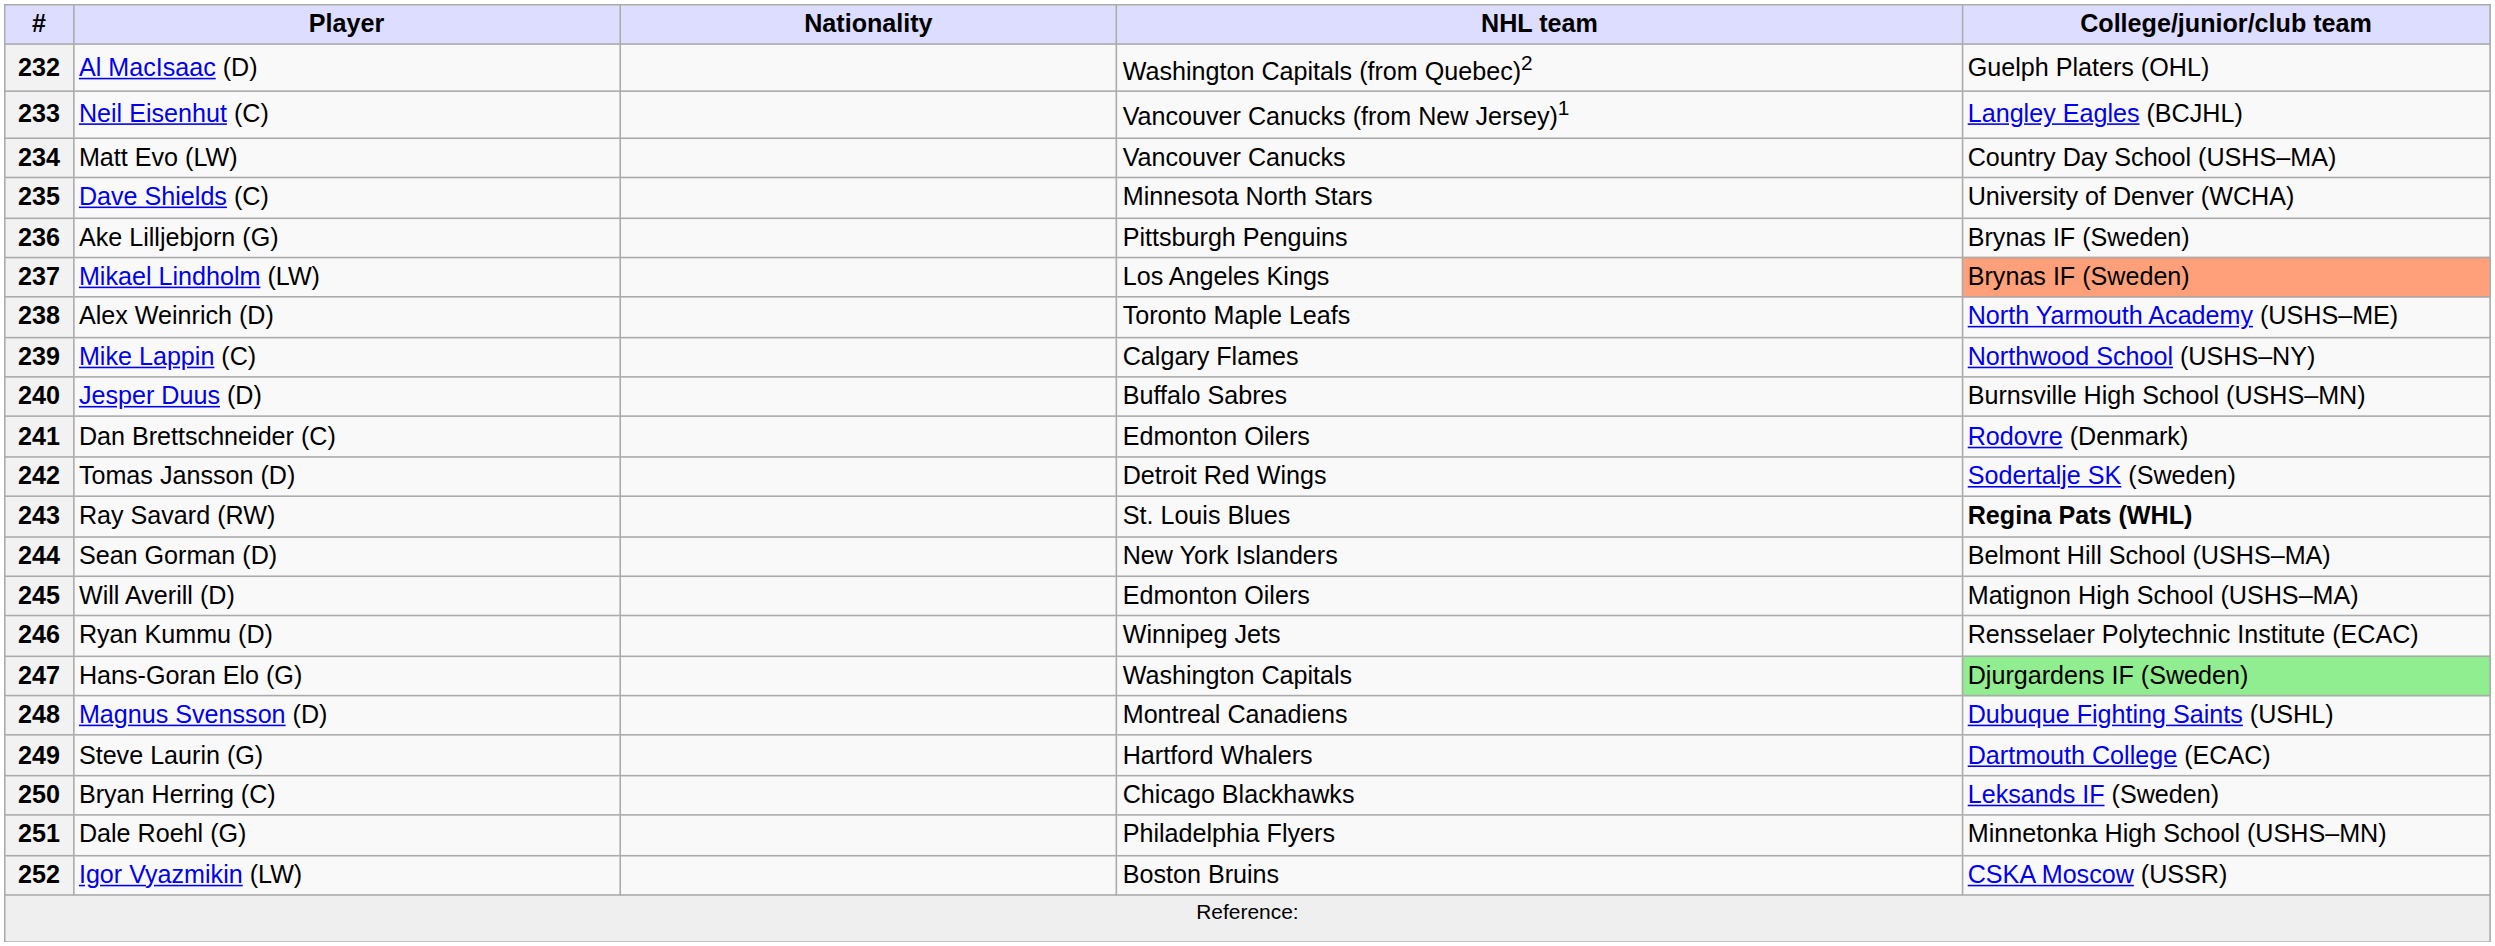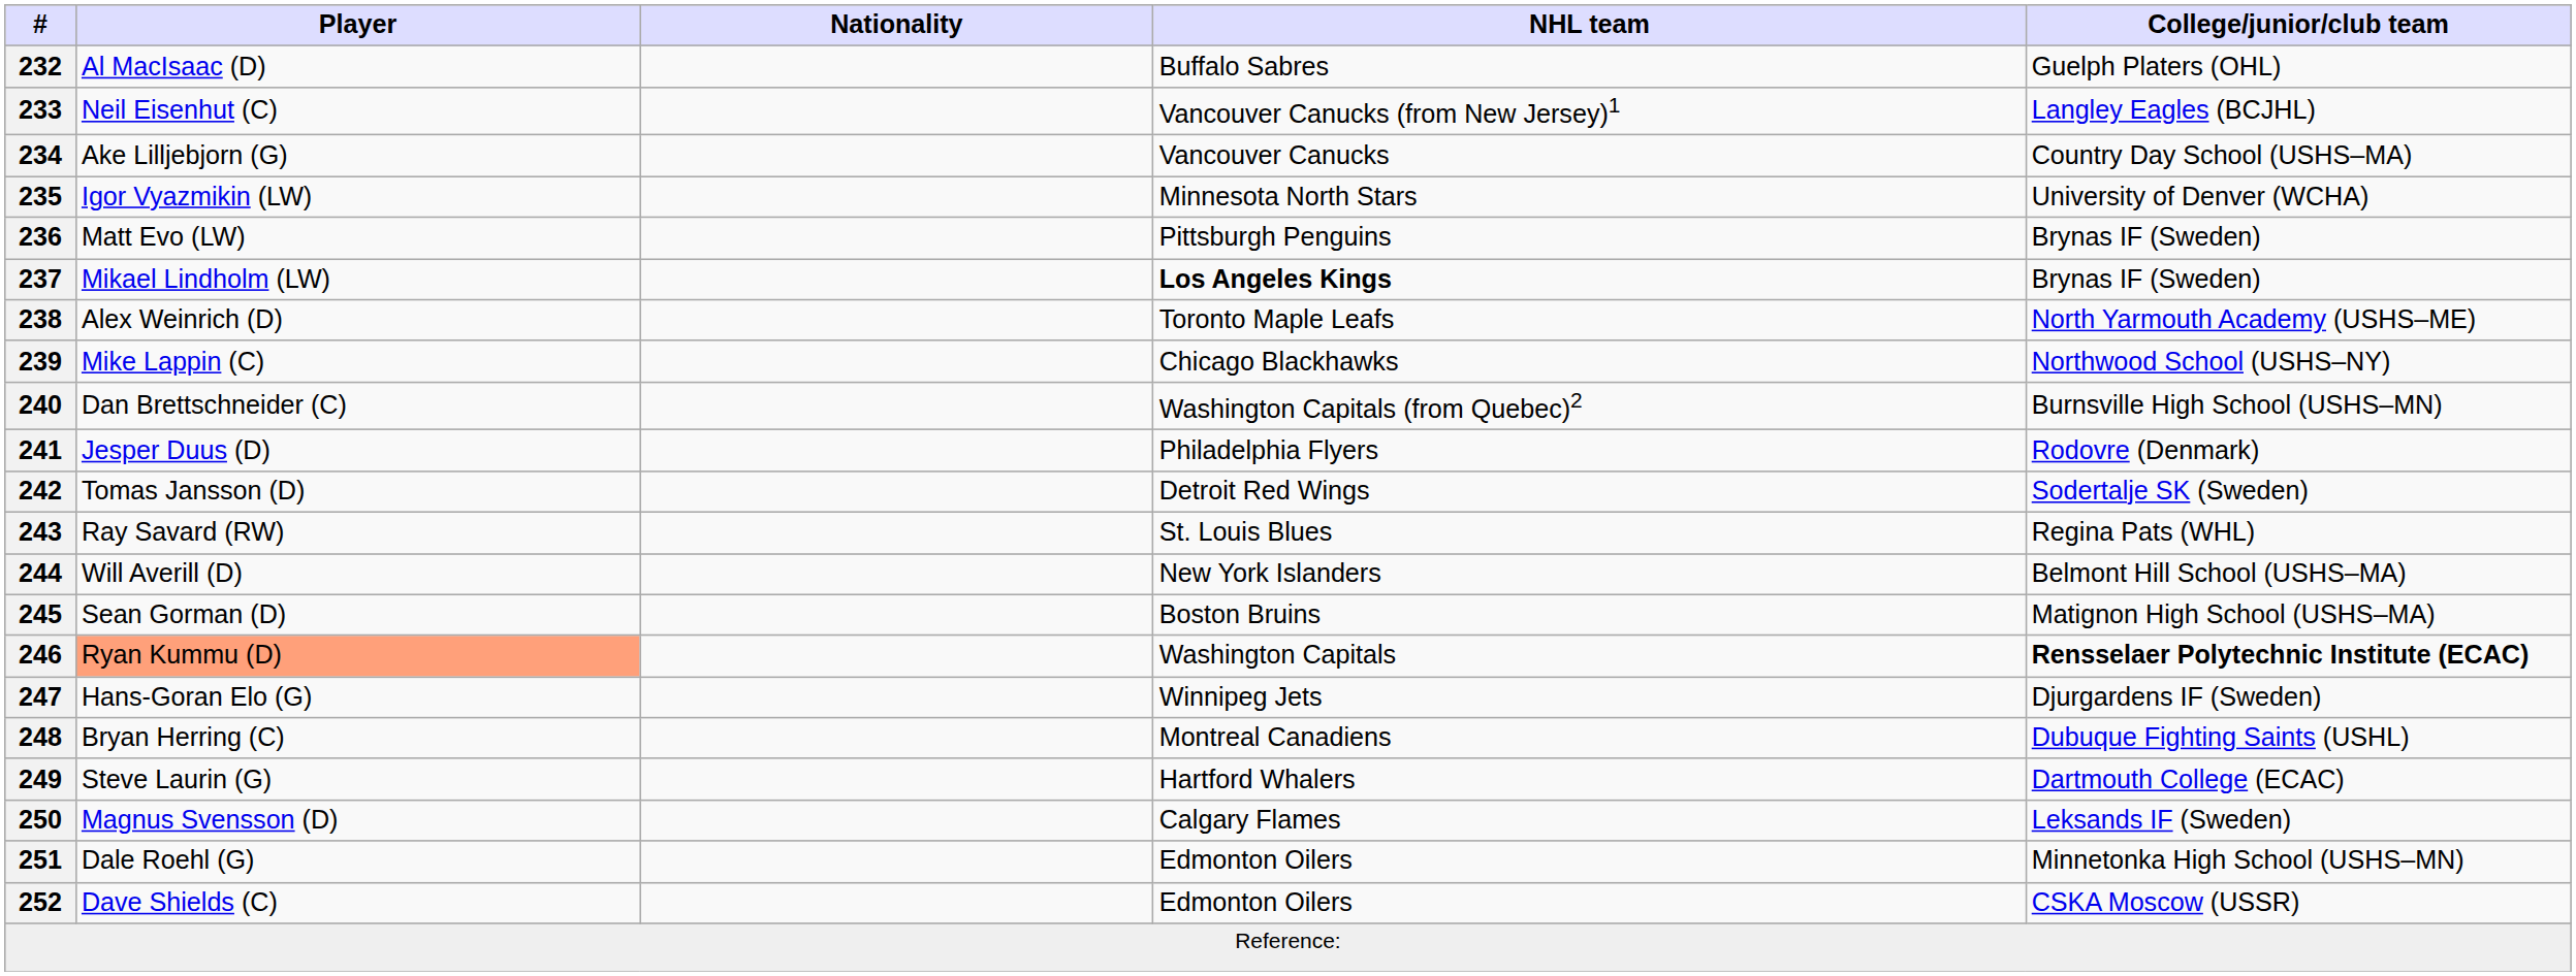 <table class="wikitable" style="width: 100%">
 <tr>
 <th style="background:#ddf; width:2.75%;">#</th>
 <th style="background:#ddf; width:22.0%;">Player</th>
 <th style="background:#ddf; width:20.0%;">Nationality</th>
 <th style="background:#ddf; width:34.0%;">NHL team</th>
 <th style="background:#ddf; width:100.0%;">College/junior/club team</th>
 </tr>
 <tr>
 <th>232</th>
 <td><a href='#'>Al MacIsaac</a> (D)</td>
 <td></td>
-<td>Washington Capitals (from Quebec)<sup>2</sup></td>
+<td>Buffalo Sabres</td>
 <td>Guelph Platers (OHL)</td>
 </tr>
 <tr>
 <th>233</th>
 <td><a href='#'>Neil Eisenhut</a> (C)</td>
 <td></td>
 <td>Vancouver Canucks (from New Jersey)<sup>1</sup></td>
 <td><a href='#'>Langley Eagles</a> (BCJHL)</td>
 </tr>
 <tr>
 <th>234</th>
-<td>Matt Evo (LW)</td>
+<td>Ake Lilljebjorn (G)</td>
 <td></td>
 <td>Vancouver Canucks</td>
 <td>Country Day School (USHS–MA)</td>
 </tr>
 <tr>
 <th>235</th>
-<td><a href='#'>Dave Shields</a> (C)</td>
+<td><a href='#'>Igor Vyazmikin</a> (LW)</td>
 <td></td>
 <td>Minnesota North Stars</td>
 <td>University of Denver (WCHA)</td>
 </tr>
 <tr>
 <th>236</th>
-<td>Ake Lilljebjorn (G)</td>
+<td>Matt Evo (LW)</td>
 <td></td>
 <td>Pittsburgh Penguins</td>
 <td>Brynas IF (Sweden)</td>
 </tr>
 <tr>
 <th>237</th>
 <td><a href='#'>Mikael Lindholm</a> (LW)</td>
 <td></td>
-<td>Los Angeles Kings</td>
-<td style="background: lightsalmon;">Brynas IF (Sweden)</td>
+<td><strong>Los Angeles Kings</strong></td>
+<td>Brynas IF (Sweden)</td>
 </tr>
 <tr>
 <th>238</th>
 <td>Alex Weinrich (D)</td>
 <td></td>
 <td>Toronto Maple Leafs</td>
 <td><a href='#'>North Yarmouth Academy</a> (USHS–ME)</td>
 </tr>
 <tr>
 <th>239</th>
 <td><a href='#'>Mike Lappin</a> (C)</td>
 <td></td>
-<td>Calgary Flames</td>
+<td>Chicago Blackhawks</td>
 <td><a href='#'>Northwood School</a> (USHS–NY)</td>
 </tr>
 <tr>
 <th>240</th>
-<td><a href='#'>Jesper Duus</a> (D)</td>
+<td>Dan Brettschneider (C)</td>
 <td></td>
-<td>Buffalo Sabres</td>
+<td>Washington Capitals (from Quebec)<sup>2</sup></td>
 <td>Burnsville High School (USHS–MN)</td>
 </tr>
 <tr>
 <th>241</th>
-<td>Dan Brettschneider (C)</td>
+<td><a href='#'>Jesper Duus</a> (D)</td>
 <td></td>
-<td>Edmonton Oilers</td>
+<td>Philadelphia Flyers</td>
 <td><a href='#'>Rodovre</a> (Denmark)</td>
 </tr>
 <tr>
 <th>242</th>
 <td>Tomas Jansson (D)</td>
 <td></td>
 <td>Detroit Red Wings</td>
 <td><a href='#'>Sodertalje SK</a> (Sweden)</td>
 </tr>
 <tr>
 <th>243</th>
 <td>Ray Savard (RW)</td>
 <td></td>
 <td>St. Louis Blues</td>
-<td><strong>Regina Pats (WHL)</strong></td>
+<td>Regina Pats (WHL)</td>
 </tr>
 <tr>
 <th>244</th>
-<td>Sean Gorman (D)</td>
+<td>Will Averill (D)</td>
 <td></td>
 <td>New York Islanders</td>
 <td>Belmont Hill School (USHS–MA)</td>
 </tr>
 <tr>
 <th>245</th>
-<td>Will Averill (D)</td>
+<td>Sean Gorman (D)</td>
 <td></td>
-<td>Edmonton Oilers</td>
+<td>Boston Bruins</td>
 <td>Matignon High School (USHS–MA)</td>
 </tr>
 <tr>
 <th>246</th>
-<td>Ryan Kummu (D)</td>
+<td style="background: lightsalmon;">Ryan Kummu (D)</td>
 <td></td>
-<td>Winnipeg Jets</td>
-<td>Rensselaer Polytechnic Institute (ECAC)</td>
+<td>Washington Capitals</td>
+<td><strong>Rensselaer Polytechnic Institute (ECAC)</strong></td>
 </tr>
 <tr>
 <th>247</th>
 <td>Hans-Goran Elo (G)</td>
 <td></td>
-<td>Washington Capitals</td>
-<td style="background: lightgreen;">Djurgardens IF (Sweden)</td>
+<td>Winnipeg Jets</td>
+<td>Djurgardens IF (Sweden)</td>
 </tr>
 <tr>
 <th>248</th>
-<td><a href='#'>Magnus Svensson</a> (D)</td>
+<td>Bryan Herring (C)</td>
 <td></td>
 <td>Montreal Canadiens</td>
 <td><a href='#'>Dubuque Fighting Saints</a> (USHL)</td>
 </tr>
 <tr>
 <th>249</th>
 <td>Steve Laurin (G)</td>
 <td></td>
 <td>Hartford Whalers</td>
 <td><a href='#'>Dartmouth College</a> (ECAC)</td>
 </tr>
 <tr>
 <th>250</th>
-<td>Bryan Herring (C)</td>
+<td><a href='#'>Magnus Svensson</a> (D)</td>
 <td></td>
-<td>Chicago Blackhawks</td>
+<td>Calgary Flames</td>
 <td><a href='#'>Leksands IF</a> (Sweden)</td>
 </tr>
 <tr>
 <th>251</th>
 <td>Dale Roehl (G)</td>
 <td></td>
-<td>Philadelphia Flyers</td>
+<td>Edmonton Oilers</td>
 <td>Minnetonka High School (USHS–MN)</td>
 </tr>
 <tr>
 <th>252</th>
-<td><a href='#'>Igor Vyazmikin</a> (LW)</td>
+<td><a href='#'>Dave Shields</a> (C)</td>
 <td></td>
-<td>Boston Bruins</td>
+<td>Edmonton Oilers</td>
 <td><a href='#'>CSKA Moscow</a> (USSR)</td>
 </tr>
 <tr>
 <td align=center colspan="6" bgcolor="#efefef"><sup>Reference:   </sup></td>
 </tr>
 </table>
